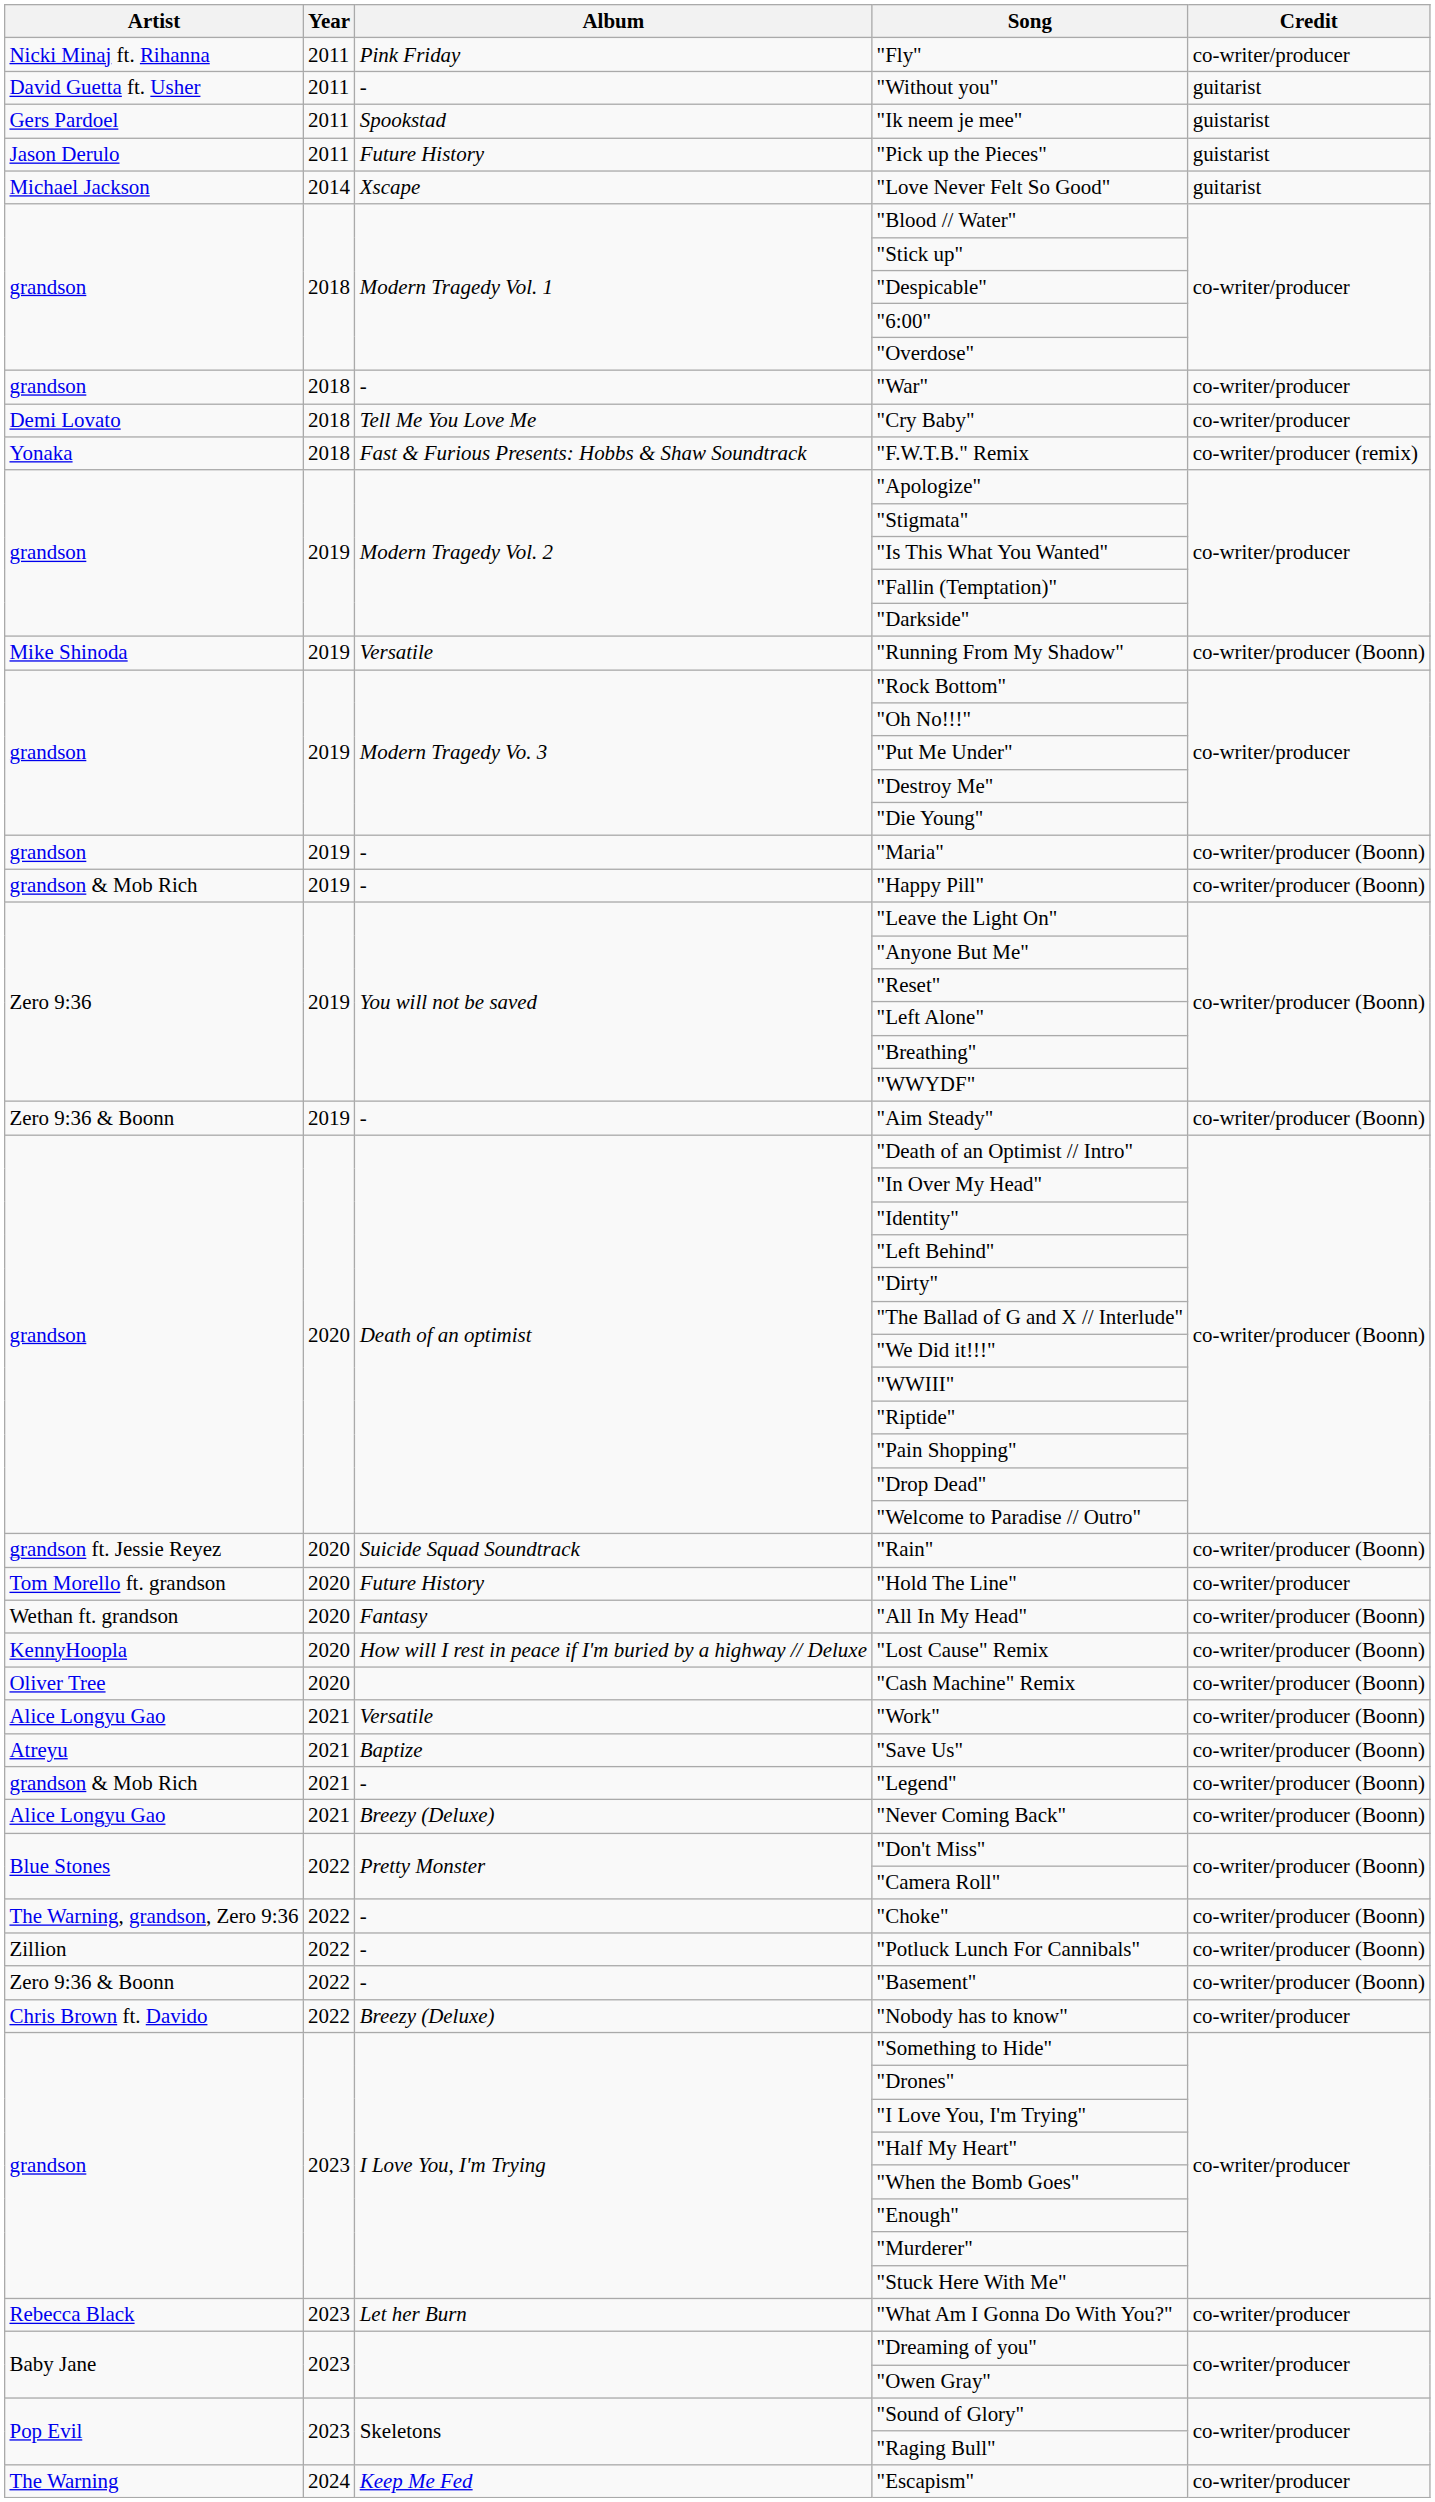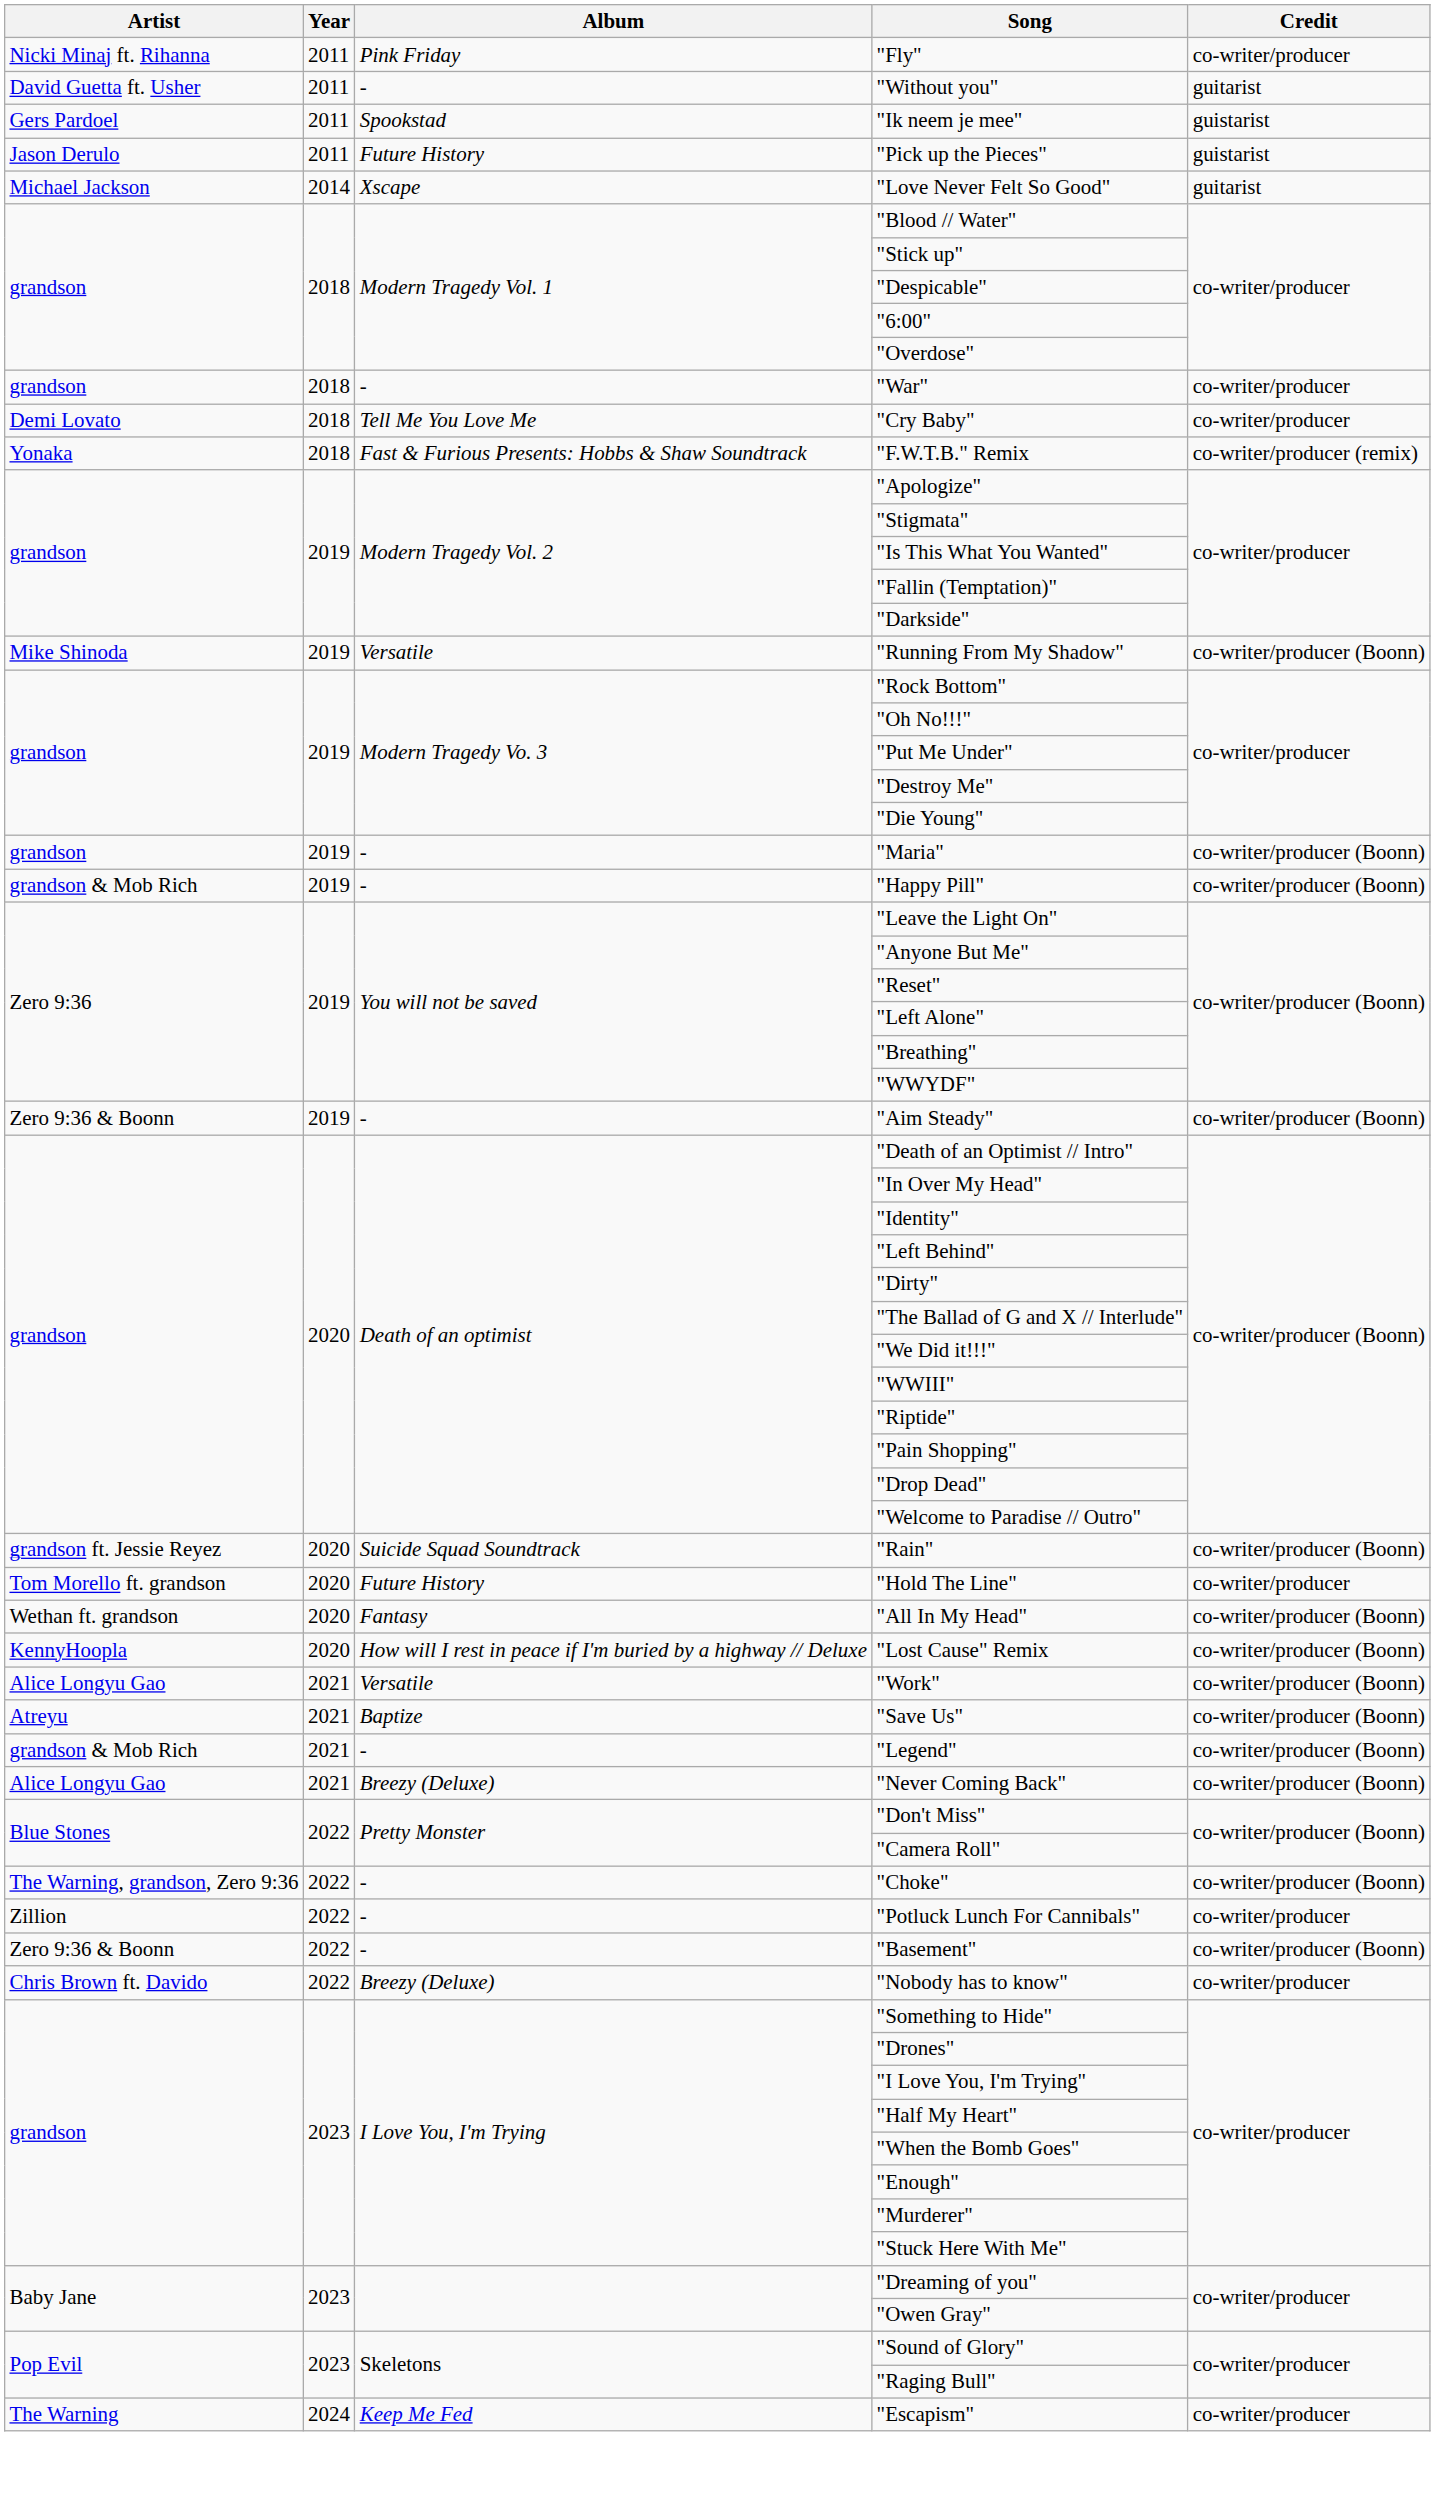 <table class="wikitable">
 <tr>
 <th>Artist</th>
 <th>Year</th>
 <th>Album</th>
 <th>Song</th>
 <th>Credit</th>
 </tr>
 <tr>
 <td><a href='#'>Nicki Minaj</a> ft. <a href='#'>Rihanna</a></td>
 <td>2011</td>
 <td><em>Pink Friday</em></td>
 <td>"Fly"</td>
 <td>co-writer/producer</td>
 </tr>
 <tr>
 <td><a href='#'>David Guetta</a> ft. <a href='#'>Usher</a></td>
 <td>2011</td>
 <td>-</td>
 <td>"Without you"</td>
 <td>guitarist</td>
 </tr>
 <tr>
 <td><a href='#'>Gers Pardoel</a></td>
 <td>2011</td>
 <td><em>Spookstad</em></td>
 <td>"Ik neem je mee"</td>
 <td>guistarist</td>
 </tr>
 <tr>
 <td><a href='#'>Jason Derulo</a></td>
 <td>2011</td>
 <td><em>Future History</em></td>
 <td>"Pick up the Pieces"</td>
 <td>guistarist</td>
 </tr>
 <tr>
 <td><a href='#'>Michael Jackson</a></td>
 <td>2014</td>
 <td><em>Xscape</em></td>
 <td>"Love Never Felt So Good"</td>
 <td>guitarist</td>
 </tr>
 <tr>
 <td rowspan="5"><a href='#'>grandson</a></td>
 <td rowspan="5">2018</td>
 <td rowspan="5"><em>Modern Tragedy Vol. 1</em></td>
 <td>"Blood // Water"</td>
 <td rowspan="5">co-writer/producer</td>
 </tr>
 <tr>
 <td>"Stick up"</td>
 </tr>
 <tr>
 <td>"Despicable"</td>
 </tr>
 <tr>
 <td>"6:00"</td>
 </tr>
 <tr>
 <td>"Overdose"</td>
 </tr>
 <tr>
 <td><a href='#'>grandson</a></td>
 <td>2018</td>
 <td>-</td>
 <td>"War"</td>
 <td>co-writer/producer</td>
 </tr>
 <tr>
 <td><a href='#'>Demi Lovato</a></td>
 <td>2018</td>
 <td><em>Tell Me You Love Me</em></td>
 <td>"Cry Baby"</td>
 <td>co-writer/producer</td>
 </tr>
 <tr>
 <td><a href='#'>Yonaka</a></td>
 <td>2018</td>
 <td><em>Fast & Furious Presents: Hobbs & Shaw Soundtrack</em></td>
 <td>"F.W.T.B." Remix</td>
 <td>co-writer/producer (remix)</td>
 </tr>
 <tr>
 <td rowspan="5"><a href='#'>grandson</a></td>
 <td rowspan="5">2019</td>
 <td rowspan="5"><em>Modern Tragedy Vol. 2</em></td>
 <td>"Apologize"</td>
 <td rowspan="5">co-writer/producer</td>
 </tr>
 <tr>
 <td>"Stigmata"</td>
 </tr>
 <tr>
 <td>"Is This What You Wanted"</td>
 </tr>
 <tr>
 <td>"Fallin (Temptation)"</td>
 </tr>
 <tr>
 <td>"Darkside"</td>
 </tr>
 <tr>
 <td><a href='#'>Mike Shinoda</a></td>
 <td>2019</td>
 <td><em>Versatile</em></td>
 <td>"Running From My Shadow"</td>
 <td>co-writer/producer (Boonn)</td>
 </tr>
 <tr>
 <td rowspan="5"><a href='#'>grandson</a></td>
 <td rowspan="5">2019</td>
 <td rowspan="5"><em>Modern Tragedy Vo. 3</em></td>
 <td>"Rock Bottom"</td>
 <td rowspan="5">co-writer/producer</td>
 </tr>
 <tr>
 <td>"Oh No!!!"</td>
 </tr>
 <tr>
 <td>"Put Me Under"</td>
 </tr>
 <tr>
 <td>"Destroy Me"</td>
 </tr>
 <tr>
 <td>"Die Young"</td>
 </tr>
 <tr>
 <td><a href='#'>grandson</a></td>
 <td>2019</td>
 <td>-</td>
 <td>"Maria"</td>
 <td>co-writer/producer (Boonn)</td>
 </tr>
 <tr>
 <td><a href='#'>grandson</a> & Mob Rich</td>
 <td>2019</td>
 <td>-</td>
 <td>"Happy Pill"</td>
 <td>co-writer/producer (Boonn)</td>
 </tr>
 <tr>
 <td rowspan="6">Zero 9:36</td>
 <td rowspan="6">2019</td>
 <td rowspan="6"><em>You will not be saved</em></td>
 <td>"Leave the Light On"</td>
 <td rowspan="6">co-writer/producer (Boonn)</td>
 </tr>
 <tr>
 <td>"Anyone But Me"</td>
 </tr>
 <tr>
 <td>"Reset"</td>
 </tr>
 <tr>
 <td>"Left Alone"</td>
 </tr>
 <tr>
 <td>"Breathing"</td>
 </tr>
 <tr>
 <td>"WWYDF"</td>
 </tr>
 <tr>
 <td>Zero 9:36 & Boonn</td>
 <td>2019</td>
 <td>-</td>
 <td>"Aim Steady"</td>
 <td>co-writer/producer (Boonn)</td>
 </tr>
 <tr>
 <td rowspan="12"><a href='#'>grandson</a></td>
 <td rowspan="12">2020</td>
 <td rowspan="12"><em>Death of an optimist</em></td>
 <td>"Death of an Optimist // Intro"</td>
 <td rowspan="12">co-writer/producer (Boonn)</td>
 </tr>
 <tr>
 <td>"In Over My Head"</td>
 </tr>
 <tr>
 <td>"Identity"</td>
 </tr>
 <tr>
 <td>"Left Behind"</td>
 </tr>
 <tr>
 <td>"Dirty"</td>
 </tr>
 <tr>
 <td>"The Ballad of G and X // Interlude"</td>
 </tr>
 <tr>
 <td>"We Did it!!!"</td>
 </tr>
 <tr>
 <td>"WWIII"</td>
 </tr>
 <tr>
 <td>"Riptide"</td>
 </tr>
 <tr>
 <td>"Pain Shopping"</td>
 </tr>
 <tr>
 <td>"Drop Dead"</td>
 </tr>
 <tr>
 <td>"Welcome to Paradise // Outro"</td>
 </tr>
 <tr>
 <td><a href='#'>grandson</a> ft. Jessie Reyez</td>
 <td>2020</td>
 <td><em>Suicide Squad Soundtrack</em></td>
 <td>"Rain"</td>
 <td>co-writer/producer (Boonn)</td>
 </tr>
 <tr>
 <td><a href='#'>Tom Morello</a> ft. grandson</td>
 <td>2020</td>
 <td><em>Future History</em></td>
 <td>"Hold The Line"</td>
 <td>co-writer/producer</td>
 </tr>
 <tr>
 <td>Wethan ft. grandson</td>
 <td>2020</td>
 <td><em>Fantasy</em></td>
 <td>"All In My Head"</td>
 <td>co-writer/producer (Boonn)</td>
 </tr>
 <tr>
 <td><a href='#'>KennyHoopla</a></td>
 <td>2020</td>
 <td><em>How will I rest in peace if I'm buried by a highway // Deluxe</em></td>
 <td>"Lost Cause" Remix</td>
 <td>co-writer/producer (Boonn)</td>
 </tr>
 <tr>
-<td><a href='#'>Oliver Tree</a></td>
-<td>2020</td>
-<td></td>
-<td>"Cash Machine" Remix</td>
-<td>co-writer/producer (Boonn)</td>
-</tr>
-<tr>
 <td><a href='#'>Alice Longyu Gao</a></td>
 <td>2021</td>
 <td><em>Versatile</em></td>
 <td>"Work"</td>
 <td>co-writer/producer (Boonn)</td>
 </tr>
 <tr>
 <td><a href='#'>Atreyu</a></td>
 <td>2021</td>
 <td><em>Baptize</em></td>
 <td>"Save Us"</td>
 <td>co-writer/producer (Boonn)</td>
 </tr>
 <tr>
 <td><a href='#'>grandson</a> & Mob Rich</td>
 <td>2021</td>
 <td>-</td>
 <td>"Legend"</td>
 <td>co-writer/producer (Boonn)</td>
 </tr>
 <tr>
 <td><a href='#'>Alice Longyu Gao</a></td>
 <td>2021</td>
 <td><em>Breezy (Deluxe)</em></td>
 <td>"Never Coming Back"</td>
 <td>co-writer/producer (Boonn)</td>
 </tr>
 <tr>
 <td rowspan="2"><a href='#'>Blue Stones</a></td>
 <td rowspan="2">2022</td>
 <td rowspan="2"><em>Pretty Monster</em></td>
 <td>"Don't Miss"</td>
 <td rowspan="2">co-writer/producer (Boonn)</td>
 </tr>
 <tr>
 <td>"Camera Roll"</td>
 </tr>
 <tr>
 <td><a href='#'>The Warning</a>, <a href='#'>grandson</a>, Zero 9:36</td>
 <td>2022</td>
 <td>-</td>
 <td>"Choke"</td>
 <td>co-writer/producer (Boonn)</td>
 </tr>
 <tr>
 <td>Zillion</td>
 <td>2022</td>
 <td>-</td>
 <td>"Potluck Lunch For Cannibals"</td>
-<td>co-writer/producer (Boonn)</td>
+<td>co-writer/producer</td>
 </tr>
 <tr>
 <td>Zero 9:36 & Boonn</td>
 <td>2022</td>
 <td>-</td>
 <td>"Basement"</td>
 <td>co-writer/producer (Boonn)</td>
 </tr>
 <tr>
 <td><a href='#'>Chris Brown</a> ft. <a href='#'>Davido</a></td>
 <td>2022</td>
 <td><em>Breezy (Deluxe)</em></td>
 <td>"Nobody has to know"</td>
 <td>co-writer/producer</td>
 </tr>
 <tr>
 <td rowspan="8"><a href='#'>grandson</a></td>
 <td rowspan="8">2023</td>
 <td rowspan="8"><em>I Love You, I'm Trying</em></td>
 <td>"Something to Hide"</td>
 <td rowspan="8">co-writer/producer</td>
 </tr>
 <tr>
 <td>"Drones"</td>
 </tr>
 <tr>
 <td>"I Love You, I'm Trying"</td>
 </tr>
 <tr>
 <td>"Half My Heart"</td>
 </tr>
 <tr>
 <td>"When the Bomb Goes"</td>
 </tr>
 <tr>
 <td>"Enough"</td>
 </tr>
 <tr>
 <td>"Murderer"</td>
 </tr>
 <tr>
 <td>"Stuck Here With Me"</td>
 </tr>
 <tr>
-<td><a href='#'>Rebecca Black</a></td>
-<td>2023</td>
-<td><em>Let her Burn</em></td>
-<td>"What Am I Gonna Do With You?"</td>
-<td>co-writer/producer</td>
-</tr>
-<tr>
 <td rowspan="2">Baby Jane</td>
 <td rowspan="2">2023</td>
 <td rowspan="2"></td>
 <td>"Dreaming of you"</td>
 <td rowspan="2">co-writer/producer</td>
 </tr>
 <tr>
 <td>"Owen Gray"</td>
 </tr>
 <tr>
 <td rowspan="2"><a href='#'>Pop Evil</a></td>
 <td rowspan="2">2023</td>
 <td rowspan="2">Skeletons</td>
 <td>"Sound of Glory"</td>
 <td rowspan="2">co-writer/producer</td>
 </tr>
 <tr>
 <td>"Raging Bull"</td>
 </tr>
 <tr>
 <td><a href='#'>The Warning</a></td>
 <td>2024</td>
 <td><em><a href='#'>Keep Me Fed</a></em></td>
 <td>"Escapism"</td>
 <td>co-writer/producer</td>
 </tr>
 </table>
